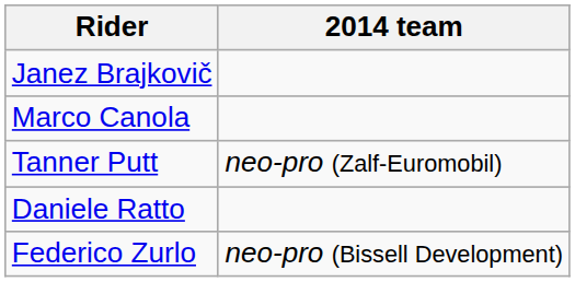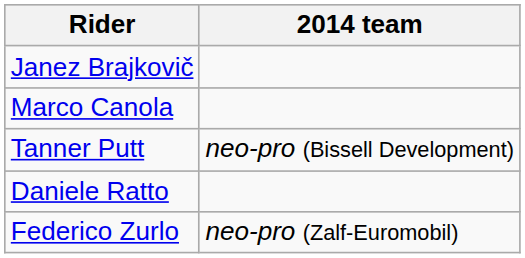 <table class="wikitable">
 <tr>
 <th>Rider</th>
 <th>2014 team</th>
 </tr>
 <tr>
 <td><a href='#'>Janez Brajkovič</a></td>
 <td></td>
 </tr>
 <tr>
 <td><a href='#'>Marco Canola</a></td>
 <td></td>
 </tr>
 <tr>
 <td><a href='#'>Tanner Putt</a></td>
-<td><em>neo-pro</em> <small>(Zalf-Euromobil)</small></td>
+<td><em>neo-pro</em> <small>(Bissell Development)</small></td>
 </tr>
 <tr>
 <td><a href='#'>Daniele Ratto</a></td>
 <td></td>
 </tr>
 <tr>
 <td><a href='#'>Federico Zurlo</a></td>
-<td><em>neo-pro</em> <small>(Bissell Development)</small></td>
+<td><em>neo-pro</em> <small>(Zalf-Euromobil)</small></td>
 </tr>
 </table>
